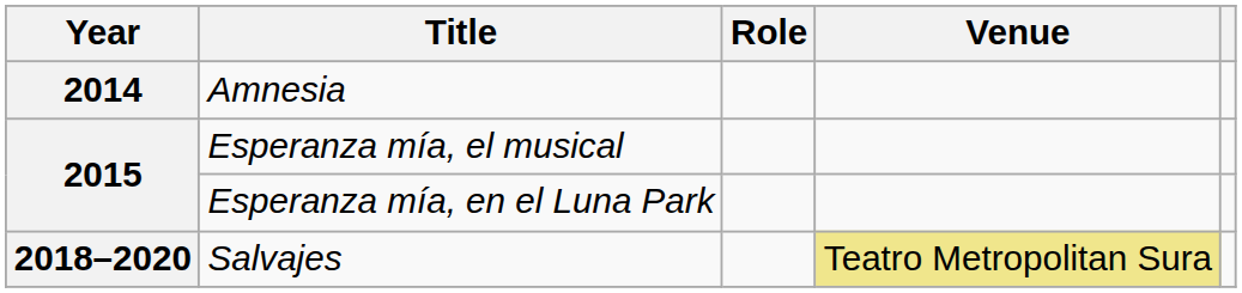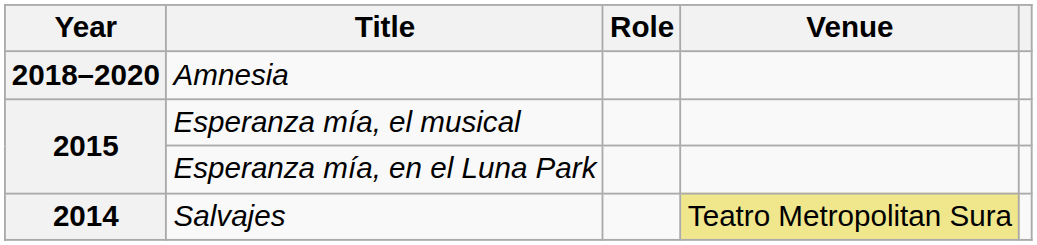 <table class="wikitable plainrowheaders sortable">
 <tr>
 <th scope="col">Year</th>
 <th scope="col">Title</th>
 <th scope="col" class="unsortable">Role</th>
 <th scope="col" class="unsortable">Venue</th>
 <th scope="col" class="unsortable"></th>
 </tr>
 <tr>
-<th scope="row">2014</th>
+<th scope="row">2018–2020</th>
 <td><em>Amnesia</em></td>
 <td></td>
 <td></td>
 <td></td>
 </tr>
 <tr>
 <th scope="row" rowspan="2">2015</th>
 <td><em>Esperanza mía, el musical</em></td>
 <td></td>
 <td></td>
 <td></td>
 </tr>
 <tr>
 <td><em>Esperanza mía, en el Luna Park</em></td>
 <td></td>
 <td></td>
 <td></td>
 </tr>
 <tr>
-<th scope="row">2018–2020</th>
+<th scope="row">2014</th>
 <td><em>Salvajes</em></td>
 <td></td>
 <td style="background: khaki;">Teatro Metropolitan Sura</td>
 <td></td>
 </tr>
 </table>
